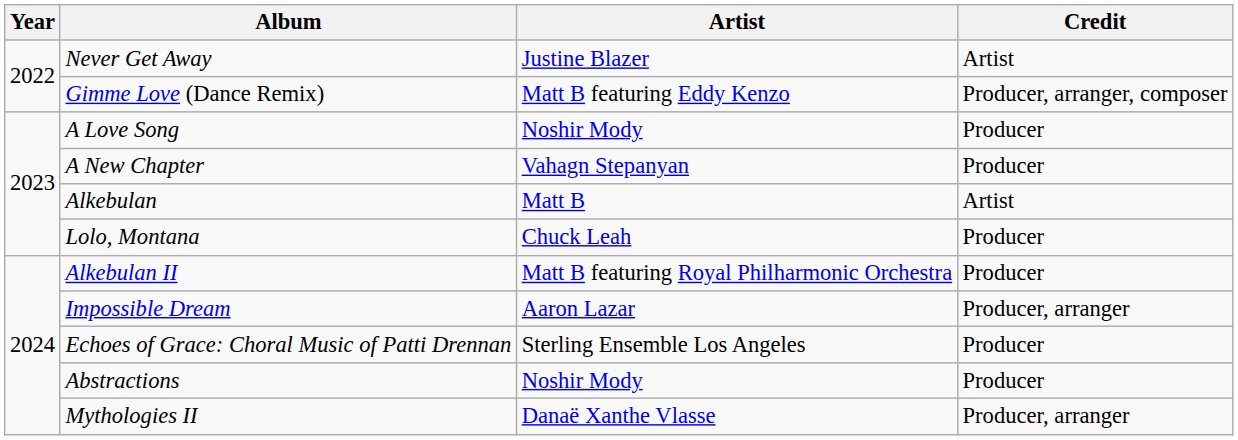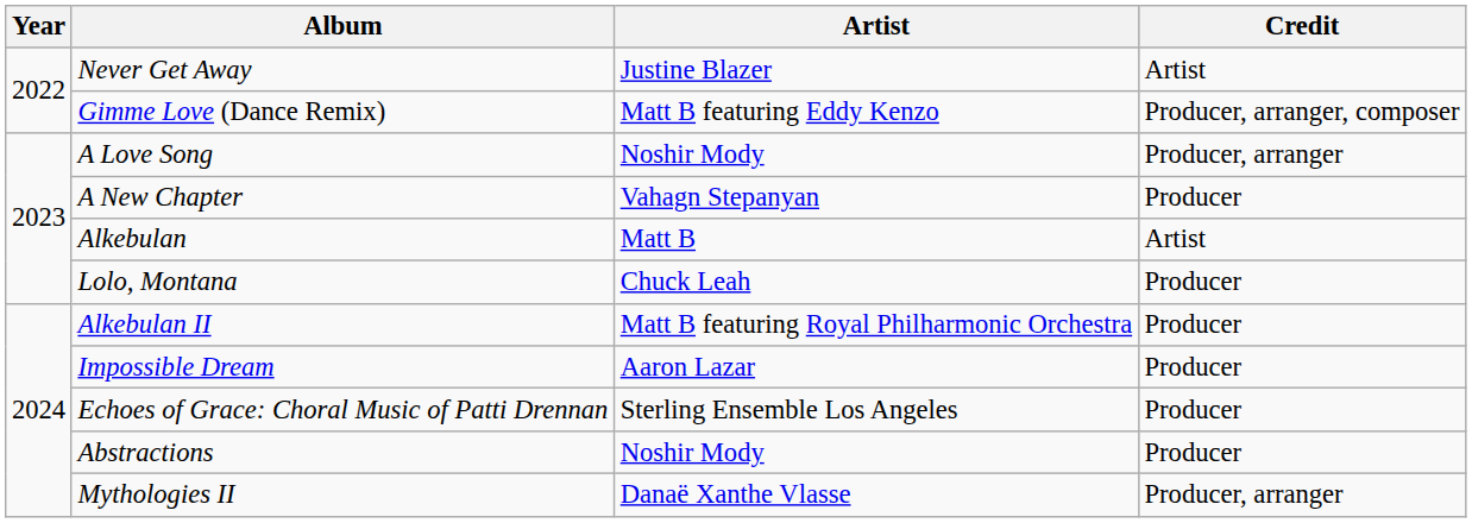 <table class="wikitable">
 <tr>
 <th>Year</th>
 <th>Album</th>
 <th>Artist</th>
 <th>Credit</th>
 </tr>
 <tr>
 <td rowspan="2">2022</td>
 <td><em>Never Get Away</em></td>
 <td><a href='#'>Justine Blazer</a></td>
 <td>Artist</td>
 </tr>
 <tr>
 <td><em><a href='#'>Gimme Love</a></em> (Dance Remix)</td>
 <td><a href='#'>Matt B</a> featuring <a href='#'>Eddy Kenzo</a></td>
 <td>Producer, arranger, composer</td>
 </tr>
 <tr>
 <td rowspan="4">2023</td>
 <td><em>A Love Song</em></td>
 <td><a href='#'>Noshir Mody</a></td>
-<td>Producer</td>
+<td>Producer, arranger</td>
 </tr>
 <tr>
 <td><em>A New Chapter</em></td>
 <td><a href='#'>Vahagn Stepanyan</a></td>
 <td>Producer</td>
 </tr>
 <tr>
 <td><em>Alkebulan</em></td>
 <td><a href='#'>Matt B</a></td>
 <td>Artist</td>
 </tr>
 <tr>
 <td><em>Lolo, Montana</em></td>
 <td><a href='#'>Chuck Leah</a></td>
 <td>Producer</td>
 </tr>
 <tr>
 <td rowspan="5">2024</td>
 <td><em><a href='#'>Alkebulan II</a></em></td>
 <td><a href='#'>Matt B</a> featuring <a href='#'>Royal Philharmonic Orchestra</a></td>
 <td>Producer</td>
 </tr>
 <tr>
 <td><em><a href='#'>Impossible Dream</a></em></td>
 <td><a href='#'>Aaron Lazar</a></td>
-<td>Producer, arranger</td>
+<td>Producer</td>
 </tr>
 <tr>
 <td><em>Echoes of Grace: Choral Music of Patti Drennan</em></td>
 <td>Sterling Ensemble Los Angeles</td>
 <td>Producer</td>
 </tr>
 <tr>
 <td><em>Abstractions</em></td>
 <td><a href='#'>Noshir Mody</a></td>
 <td>Producer</td>
 </tr>
 <tr>
 <td><em>Mythologies II</em></td>
 <td><a href='#'>Danaë Xanthe Vlasse</a></td>
 <td>Producer, arranger</td>
 </tr>
 </table>
